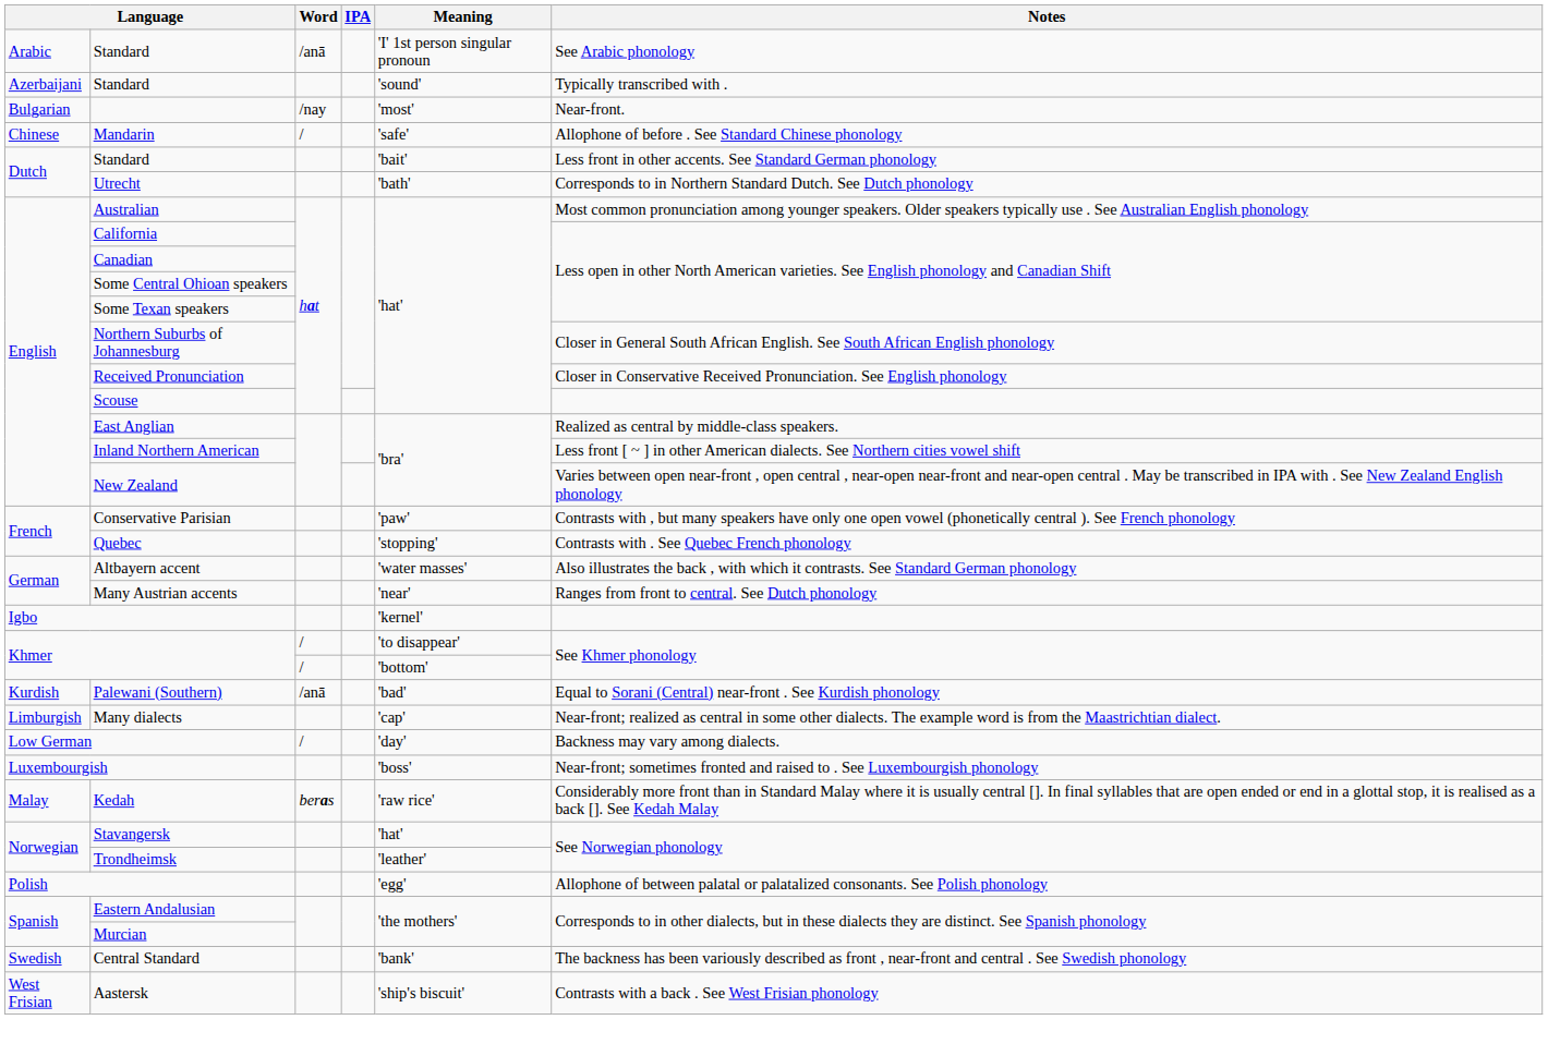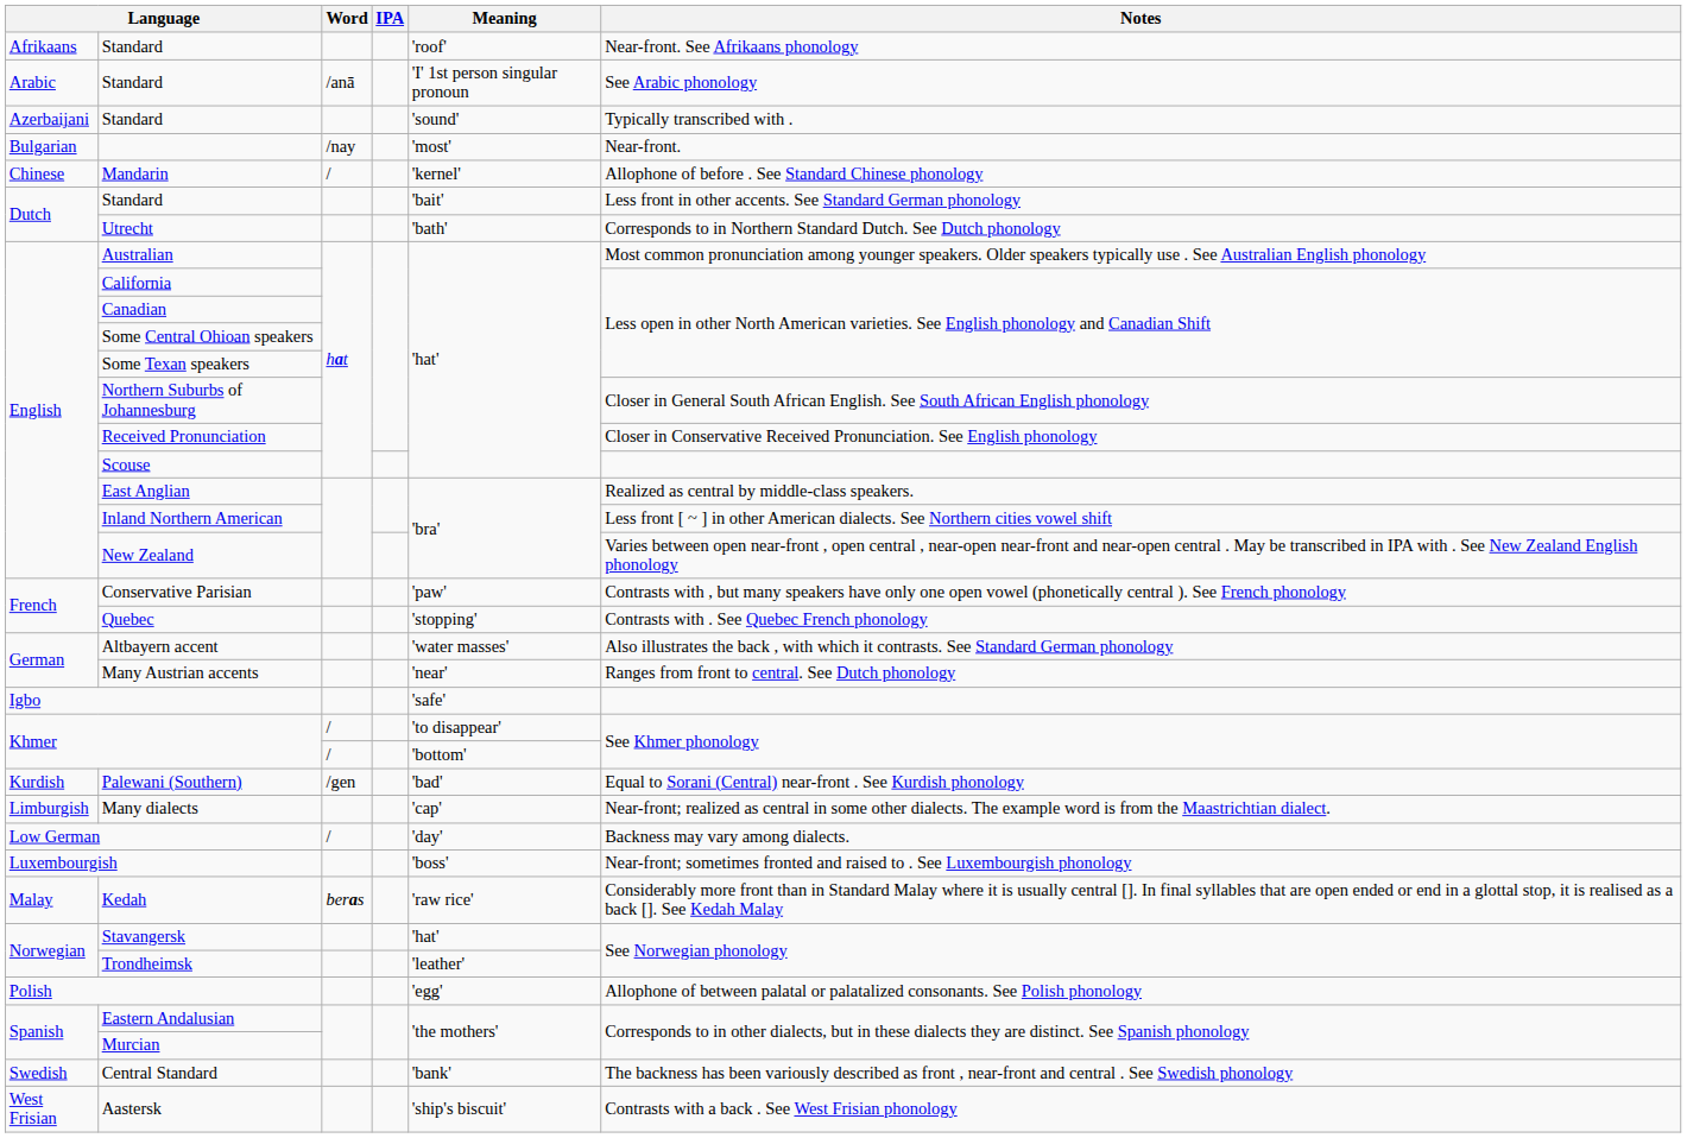 <table class="wikitable" style="clear: both;">
 <tr>
 <th colspan="2">Language</th>
 <th>Word</th>
 <th><a href='#'>IPA</a></th>
 <th>Meaning</th>
 <th>Notes</th>
+</tr>
+<tr>
+<td><a href='#'>Afrikaans</a></td>
+<td>Standard</td>
+<td></td>
+<td></td>
+<td>'roof'</td>
+<td>Near-front. See <a href='#'>Afrikaans phonology</a></td>
 </tr>
 <tr>
 <td><a href='#'>Arabic</a></td>
 <td>Standard</td>
 <td>/anā</td>
 <td></td>
 <td>'I' 1st person singular pronoun</td>
 <td>See <a href='#'>Arabic phonology</a></td>
 </tr>
 <tr>
 <td><a href='#'>Azerbaijani</a></td>
 <td>Standard</td>
 <td></td>
 <td></td>
 <td>'sound'</td>
 <td>Typically transcribed with .</td>
 </tr>
 <tr>
 <td><a href='#'>Bulgarian</a></td>
 <td></td>
 <td>/nay</td>
 <td></td>
 <td>'most'</td>
 <td>Near-front.</td>
 </tr>
 <tr>
 <td><a href='#'>Chinese</a></td>
 <td><a href='#'>Mandarin</a></td>
 <td> / </td>
 <td></td>
-<td>'safe'</td>
+<td>'kernel'</td>
 <td>Allophone of  before . See <a href='#'>Standard Chinese phonology</a></td>
 </tr>
 <tr>
 <td rowspan="2"><a href='#'>Dutch</a></td>
 <td>Standard</td>
 <td></td>
 <td></td>
 <td>'bait'</td>
 <td>Less front in other accents. See <a href='#'>Standard German phonology</a></td>
 </tr>
 <tr>
 <td><a href='#'>Utrecht</a></td>
 <td></td>
 <td></td>
 <td>'bath'</td>
 <td>Corresponds to  in Northern Standard Dutch. See <a href='#'>Dutch phonology</a></td>
 </tr>
 <tr>
 <td rowspan="11"><a href='#'>English</a></td>
 <td><a href='#'>Australian</a></td>
 <td rowspan="8"><em><a href='#'>h<strong>a</strong>t</a></em></td>
 <td rowspan="7"></td>
 <td rowspan="8">'hat'</td>
 <td>Most common pronunciation among younger speakers. Older speakers typically use . See <a href='#'>Australian English phonology</a></td>
 </tr>
 <tr>
 <td><a href='#'>California</a></td>
 <td rowspan="4">Less open  in other North American varieties. See <a href='#'>English phonology</a> and <a href='#'>Canadian Shift</a></td>
 </tr>
 <tr>
 <td><a href='#'>Canadian</a></td>
 </tr>
 <tr>
 <td>Some <a href='#'>Central Ohioan</a> speakers</td>
 </tr>
 <tr>
 <td>Some <a href='#'>Texan</a> speakers</td>
 </tr>
 <tr>
 <td><a href='#'>Northern Suburbs</a> of <a href='#'>Johannesburg</a></td>
 <td>Closer  in General South African English. See <a href='#'>South African English phonology</a></td>
 </tr>
 <tr>
 <td><a href='#'>Received Pronunciation</a></td>
 <td>Closer  in Conservative Received Pronunciation. See <a href='#'>English phonology</a></td>
 </tr>
 <tr>
 <td><a href='#'>Scouse</a></td>
 <td></td>
 </tr>
 <tr>
 <td><a href='#'>East Anglian</a></td>
 <td rowspan="3"><em></em></td>
 <td rowspan="2"></td>
 <td rowspan="3">'bra'</td>
 <td>Realized as central  by middle-class speakers.</td>
 </tr>
 <tr>
 <td><a href='#'>Inland Northern American</a></td>
 <td>Less front [ ~ ] in other American dialects. See <a href='#'>Northern cities vowel shift</a></td>
 </tr>
 <tr>
 <td><a href='#'>New Zealand</a></td>
 <td></td>
 <td>Varies between open near-front , open central , near-open near-front  and near-open central . May be transcribed in IPA with . See <a href='#'>New Zealand English phonology</a></td>
 </tr>
 <tr>
 <td rowspan="2"><a href='#'>French</a></td>
 <td>Conservative Parisian</td>
 <td></td>
 <td></td>
 <td>'paw'</td>
 <td>Contrasts with , but many speakers have only one open vowel (phonetically central ). See <a href='#'>French phonology</a></td>
 </tr>
 <tr>
 <td><a href='#'>Quebec</a></td>
 <td></td>
 <td></td>
 <td>'stopping'</td>
 <td>Contrasts with . See <a href='#'>Quebec French phonology</a></td>
 </tr>
 <tr>
 <td rowspan="2"><a href='#'>German</a></td>
 <td>Altbayern accent</td>
 <td></td>
 <td></td>
 <td>'water masses'</td>
 <td>Also illustrates the back , with which it contrasts. See <a href='#'>Standard German phonology</a></td>
 </tr>
 <tr>
 <td>Many Austrian accents</td>
 <td></td>
 <td></td>
 <td>'near'</td>
 <td>Ranges from front to <a href='#'>central</a>. See <a href='#'>Dutch phonology</a></td>
 </tr>
 <tr>
 <td colspan="2"><a href='#'>Igbo</a></td>
 <td></td>
 <td></td>
-<td>'kernel'</td>
+<td>'safe'</td>
 <td></td>
 </tr>
 <tr>
 <td colspan="2" rowspan="2"><a href='#'>Khmer</a></td>
 <td> / </td>
 <td></td>
 <td>'to disappear'</td>
 <td rowspan="2">See <a href='#'>Khmer phonology</a></td>
 </tr>
 <tr>
 <td> / </td>
 <td></td>
 <td>'bottom'</td>
 </tr>
 <tr>
 <td><a href='#'>Kurdish</a></td>
 <td><a href='#'>Palewani (Southern)</a></td>
-<td>/anā</td>
+<td>/gen</td>
 <td></td>
 <td>'bad'</td>
 <td>Equal to <a href='#'>Sorani (Central)</a> near-front . See <a href='#'>Kurdish phonology</a></td>
 </tr>
 <tr>
 <td><a href='#'>Limburgish</a></td>
 <td>Many dialects</td>
 <td></td>
 <td></td>
 <td>'cap'</td>
 <td>Near-front; realized as central  in some other dialects. The example word is from the <a href='#'>Maastrichtian dialect</a>.</td>
 </tr>
 <tr>
 <td colspan="2"><a href='#'>Low German</a></td>
 <td> / </td>
 <td></td>
 <td>'day'</td>
 <td>Backness may vary among dialects.</td>
 </tr>
 <tr>
 <td colspan="2"><a href='#'>Luxembourgish</a></td>
 <td></td>
 <td></td>
 <td>'boss'</td>
 <td>Near-front; sometimes fronted and raised to . See <a href='#'>Luxembourgish phonology</a></td>
 </tr>
 <tr>
 <td><a href='#'>Malay</a></td>
 <td><a href='#'>Kedah</a></td>
 <td><em>ber<strong>a</strong>s</em></td>
 <td></td>
 <td>'raw rice'</td>
 <td>Considerably more front than in Standard Malay where it is usually central []. In final syllables that are open ended or end in a glottal stop, it is realised as a back []. See <a href='#'>Kedah Malay</a></td>
 </tr>
 <tr>
 <td rowspan="2"><a href='#'>Norwegian</a></td>
 <td><a href='#'>Stavangersk</a></td>
 <td></td>
 <td></td>
 <td>'hat'</td>
 <td rowspan="2">See <a href='#'>Norwegian phonology</a></td>
 </tr>
 <tr>
 <td><a href='#'>Trondheimsk</a></td>
 <td></td>
 <td></td>
 <td>'leather'</td>
 </tr>
 <tr>
 <td colspan="2"><a href='#'>Polish</a></td>
 <td></td>
 <td></td>
 <td>'egg'</td>
 <td>Allophone of  between palatal or palatalized consonants. See <a href='#'>Polish phonology</a></td>
 </tr>
 <tr>
 <td rowspan="2"><a href='#'>Spanish</a></td>
 <td><a href='#'>Eastern Andalusian</a></td>
 <td rowspan="2"></td>
 <td rowspan="2"></td>
 <td rowspan="2">'the mothers'</td>
 <td rowspan="2">Corresponds to  in other dialects, but in these dialects they are distinct. See <a href='#'>Spanish phonology</a></td>
 </tr>
 <tr>
 <td><a href='#'>Murcian</a></td>
 </tr>
 <tr>
 <td><a href='#'>Swedish</a></td>
 <td>Central Standard</td>
 <td></td>
 <td></td>
 <td>'bank'</td>
 <td>The backness has been variously described as front , near-front  and central . See <a href='#'>Swedish phonology</a></td>
 </tr>
 <tr>
 <td><a href='#'>West Frisian</a></td>
 <td>Aastersk</td>
 <td></td>
 <td></td>
 <td>'ship's biscuit'</td>
 <td>Contrasts with a back . See <a href='#'>West Frisian phonology</a></td>
 </tr>
 </table>
